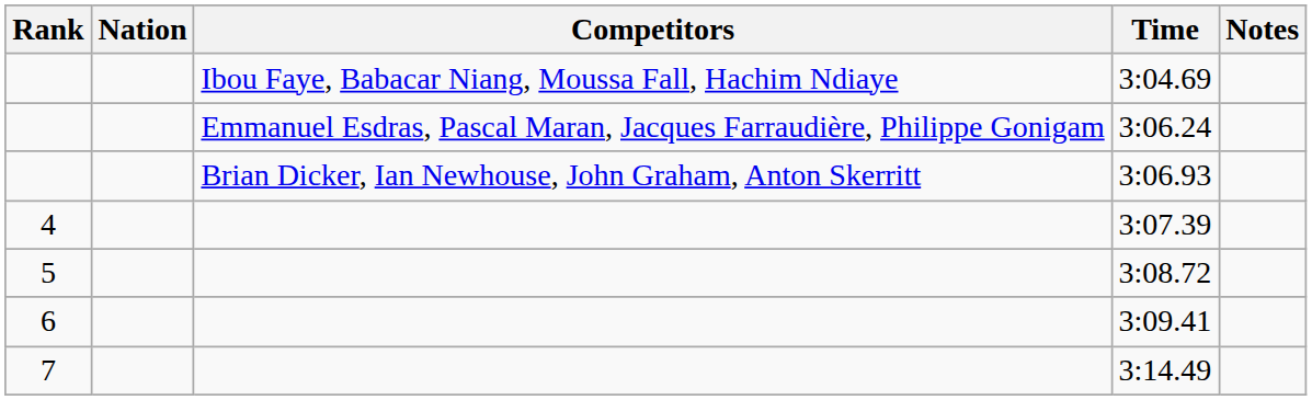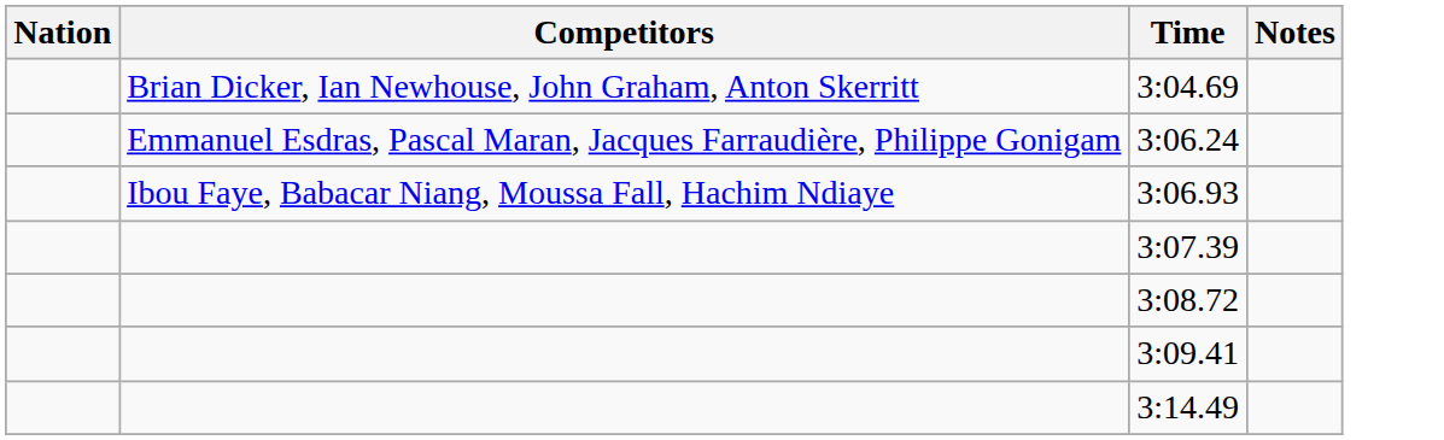 <table class="wikitable sortable" style="text-align:center">
 <tr>
-<th>Rank</th>
 <th>Nation</th>
 <th>Competitors</th>
 <th>Time</th>
 <th>Notes</th>
 </tr>
 <tr>
-<td></td>
 <td align=left></td>
-<td align=left><a href='#'>Ibou Faye</a>, <a href='#'>Babacar Niang</a>, <a href='#'>Moussa Fall</a>, <a href='#'>Hachim Ndiaye</a></td>
+<td align=left><a href='#'>Brian Dicker</a>, <a href='#'>Ian Newhouse</a>, <a href='#'>John Graham</a>, <a href='#'>Anton Skerritt</a></td>
 <td>3:04.69</td>
 <td></td>
 </tr>
 <tr>
-<td></td>
 <td align=left></td>
 <td align=left><a href='#'>Emmanuel Esdras</a>, <a href='#'>Pascal Maran</a>, <a href='#'>Jacques Farraudière</a>, <a href='#'>Philippe Gonigam</a></td>
 <td>3:06.24</td>
 <td></td>
 </tr>
 <tr>
-<td></td>
 <td align=left></td>
-<td align=left><a href='#'>Brian Dicker</a>, <a href='#'>Ian Newhouse</a>, <a href='#'>John Graham</a>, <a href='#'>Anton Skerritt</a></td>
+<td align=left><a href='#'>Ibou Faye</a>, <a href='#'>Babacar Niang</a>, <a href='#'>Moussa Fall</a>, <a href='#'>Hachim Ndiaye</a></td>
 <td>3:06.93</td>
 <td></td>
 </tr>
 <tr>
-<td>4</td>
 <td align=left></td>
 <td align=left></td>
 <td>3:07.39</td>
 <td></td>
 </tr>
 <tr>
-<td>5</td>
 <td align=left></td>
 <td align=left></td>
 <td>3:08.72</td>
 <td></td>
 </tr>
 <tr>
-<td>6</td>
 <td align=left></td>
 <td align=left></td>
 <td>3:09.41</td>
 <td></td>
 </tr>
 <tr>
-<td>7</td>
 <td align=left></td>
 <td align=left></td>
 <td>3:14.49</td>
 <td></td>
 </tr>
 </table>
